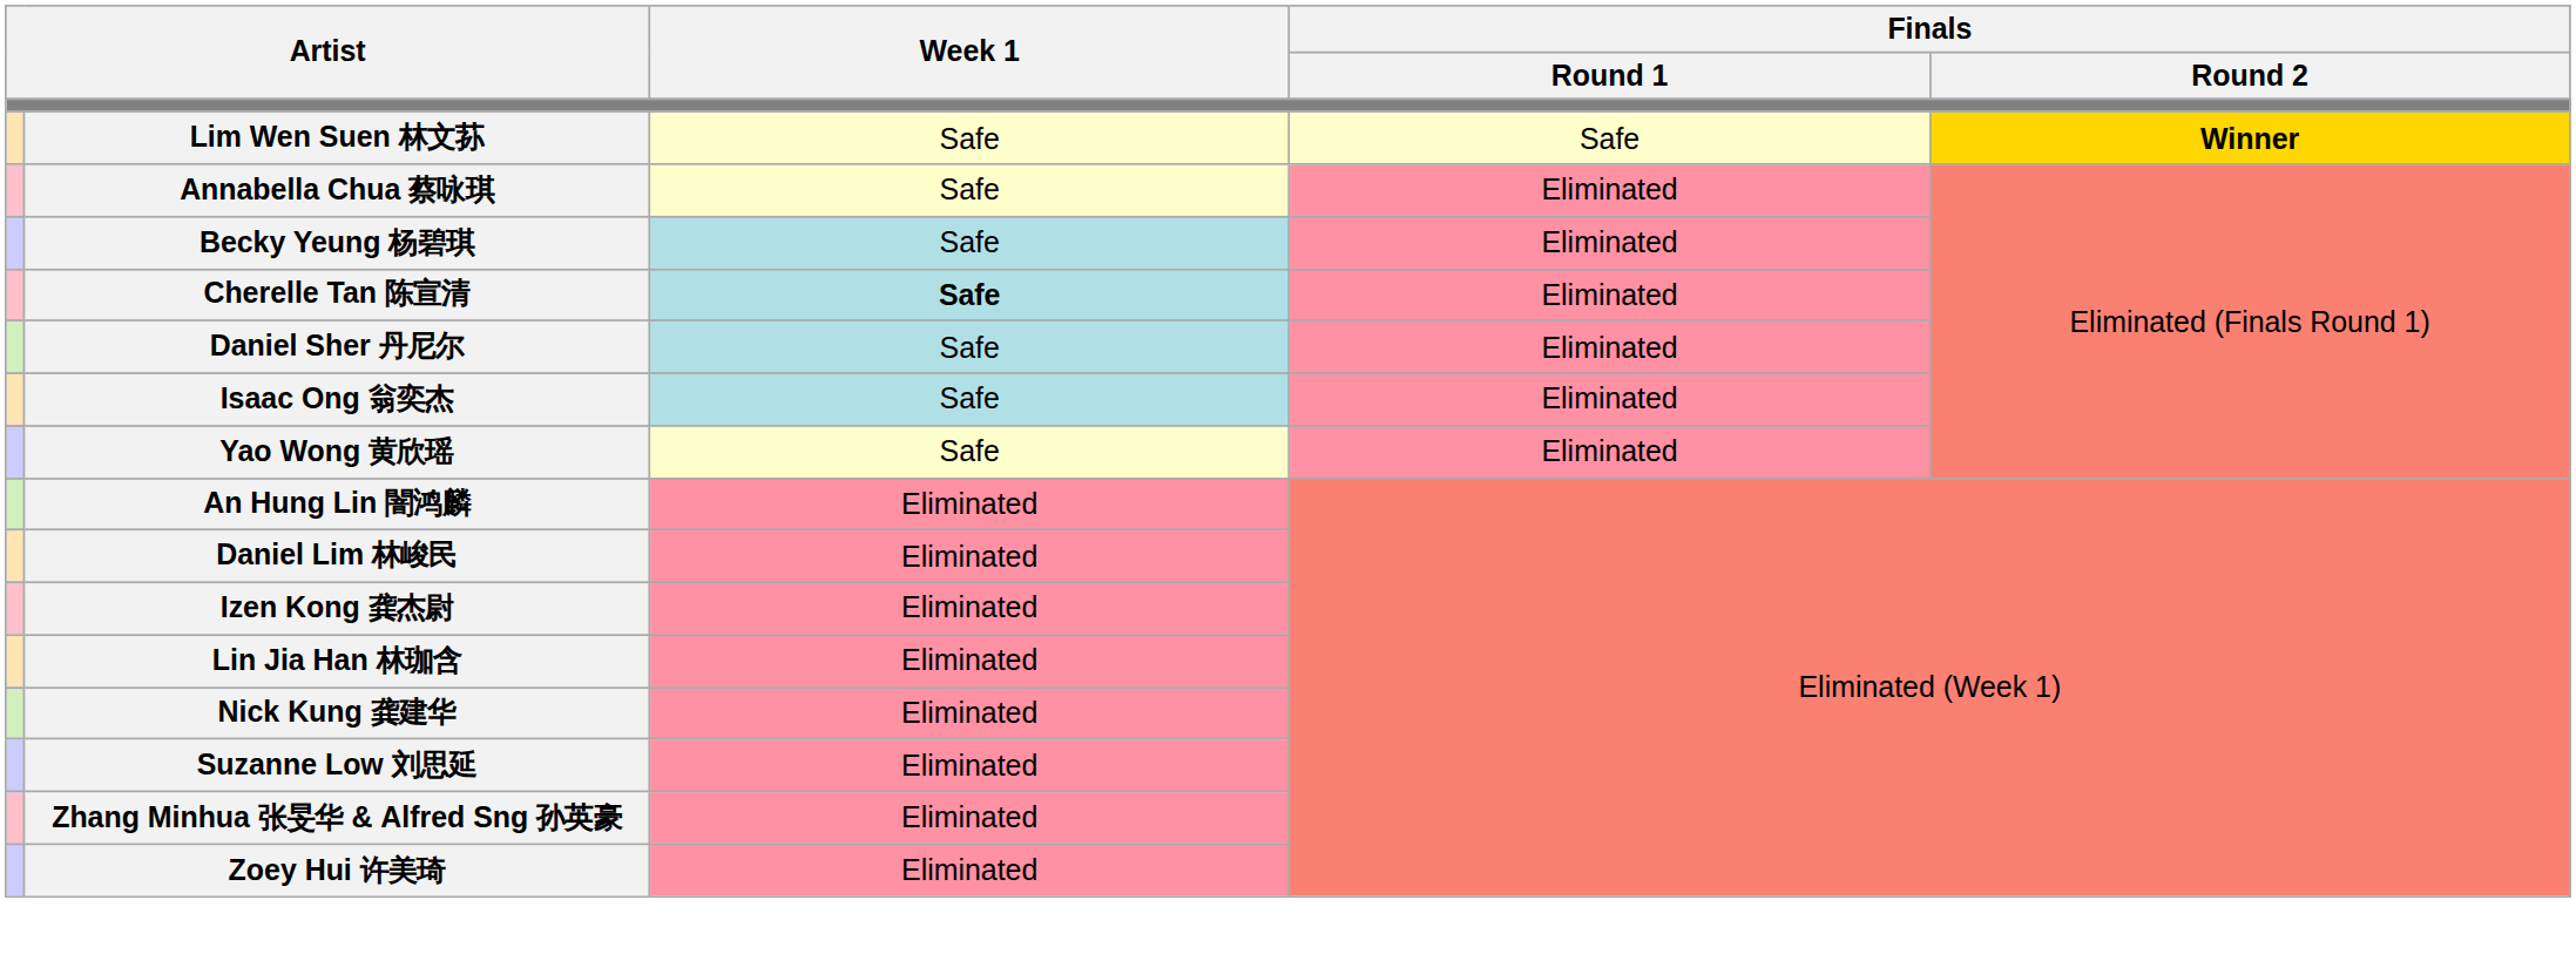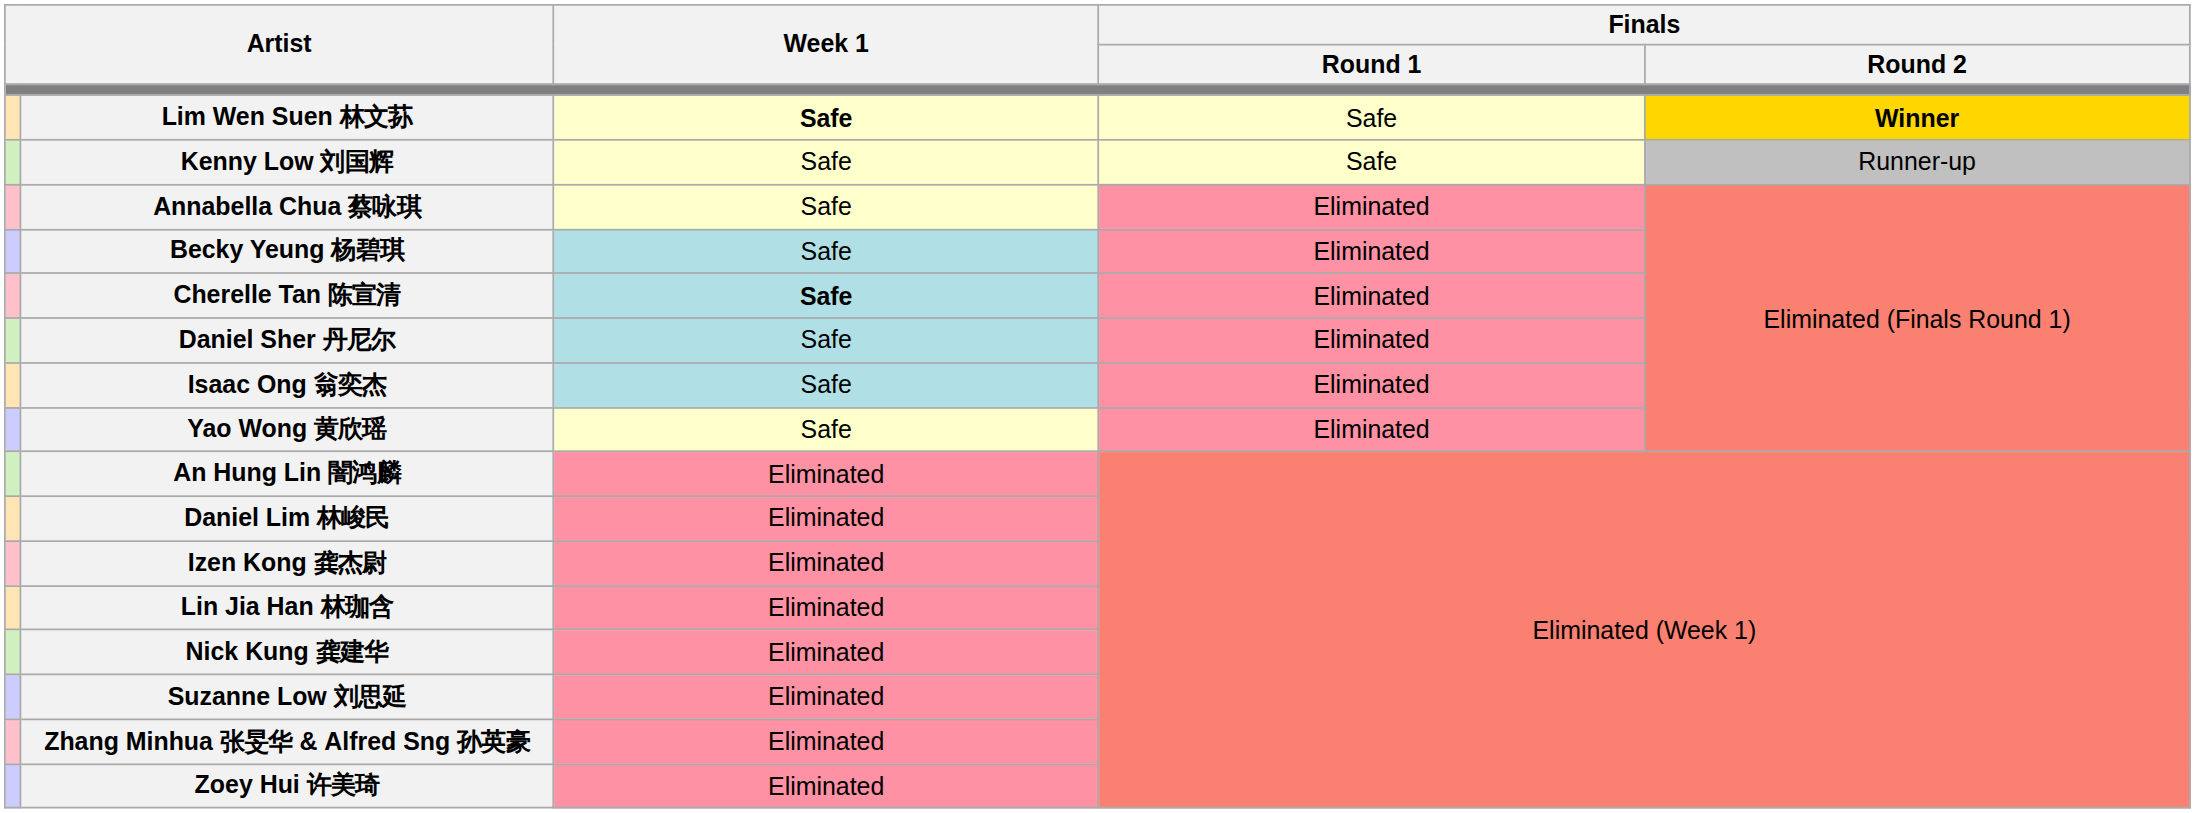 <table class="wikitable" style="font-size:90%; text-align:center; width:100%;">
 <tr>
 <th colspan="2" rowspan="2" width="17%;">Artist</th>
 <th rowspan="2" width="17%;">Week 1</th>
 <th colspan="2" width="34%;">Finals</th>
 </tr>
 <tr>
 <th width="17%;">Round 1</th>
 <th width="17%;">Round 2</th>
 </tr>
 <tr>
 <th colspan="5" style="background:gray;"></th>
 </tr>
 <tr>
 <td style="background:#ffe5b4;"></td>
 <th>Lim Wen Suen 林文荪</th>
+<td style="background:#FFFFCC;"><strong>Safe</strong></td>
+<td style="background:#FFFFCC;">Safe</td>
+<td style="background:gold;"><strong>Winner</strong></td>
+</tr>
+<tr>
+<td style="background:#d0f0c0;"></td>
+<th>Kenny Low 刘国辉</th>
 <td style="background:#FFFFCC;">Safe</td>
 <td style="background:#FFFFCC;">Safe</td>
-<td style="background:gold;"><strong>Winner</strong></td>
+<td style="background:silver;">Runner-up</td>
 </tr>
 <tr>
 <td style="background:#ffc0cb;"></td>
 <th>Annabella Chua 蔡咏琪</th>
 <td style="background:#FFFFCC;">Safe</td>
 <td style="background:#FF91A4;">Eliminated</td>
 <td rowspan="6" colspan="1" style="background:salmon;">Eliminated (Finals Round 1)</td>
 </tr>
 <tr>
 <td style="background:#ccccff;"></td>
 <th>Becky Yeung 杨碧琪</th>
 <td style="background:#B0E0E6;">Safe</td>
 <td style="background:#FF91A4;">Eliminated</td>
 </tr>
 <tr>
 <td style="background:#ffc0cb;"></td>
 <th>Cherelle Tan 陈宣清</th>
 <td style="background:#B0E0E6;"><strong>Safe</strong></td>
 <td style="background:#FF91A4;">Eliminated</td>
 </tr>
 <tr>
 <td style="background:#d0f0c0;"></td>
 <th>Daniel Sher 丹尼尔</th>
 <td style="background:#B0E0E6;">Safe</td>
 <td style="background:#FF91A4;">Eliminated</td>
 </tr>
 <tr>
 <td style="background:#ffe5b4;"></td>
 <th>Isaac Ong 翁奕杰</th>
 <td style="background:#B0E0E6;">Safe</td>
 <td style="background:#FF91A4;">Eliminated</td>
 </tr>
 <tr>
 <td style="background:#ccccff;"></td>
 <th>Yao Wong 黄欣瑶</th>
 <td style="background:#FFFFCC;">Safe</td>
 <td style="background:#FF91A4;">Eliminated</td>
 </tr>
 <tr>
 <td style="background:#d0f0c0;"></td>
 <th>An Hung Lin 闇鸿麟</th>
 <td style="background:#FF91A4;">Eliminated</td>
 <td rowspan="8" colspan="2" style="background:salmon;">Eliminated (Week 1)</td>
 </tr>
 <tr>
 <td style="background:#ffe5b4;"></td>
 <th>Daniel Lim 林峻民</th>
 <td style="background:#FF91A4;">Eliminated</td>
 </tr>
 <tr>
 <td style="background:#ffc0cb;"></td>
 <th>Izen Kong 龚杰尉</th>
 <td style="background:#FF91A4;">Eliminated</td>
 </tr>
 <tr>
 <td style="background:#ffe5b4;"></td>
 <th>Lin Jia Han 林珈含</th>
 <td style="background:#FF91A4;">Eliminated</td>
 </tr>
 <tr>
 <td style="background:#d0f0c0;"></td>
 <th>Nick Kung 龚建华</th>
 <td style="background:#FF91A4;">Eliminated</td>
 </tr>
 <tr>
 <td style="background:#ccccff;"></td>
 <th>Suzanne Low 刘思延</th>
 <td style="background:#FF91A4;">Eliminated</td>
 </tr>
 <tr>
 <td style="background:#ffc0cb;"></td>
 <th>Zhang Minhua 张旻华 & Alfred Sng 孙英豪</th>
 <td style="background:#FF91A4;">Eliminated</td>
 </tr>
 <tr>
 <td style="background:#ccccff;"></td>
 <th>Zoey Hui 许美琦</th>
 <td style="background:#FF91A4;">Eliminated</td>
 </tr>
 </table>
